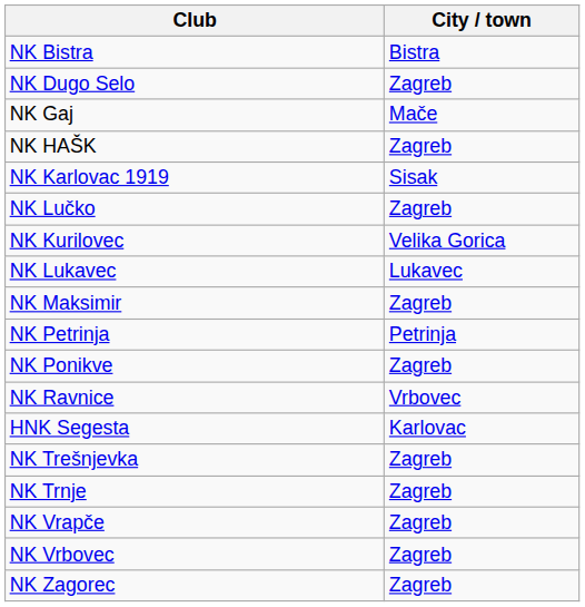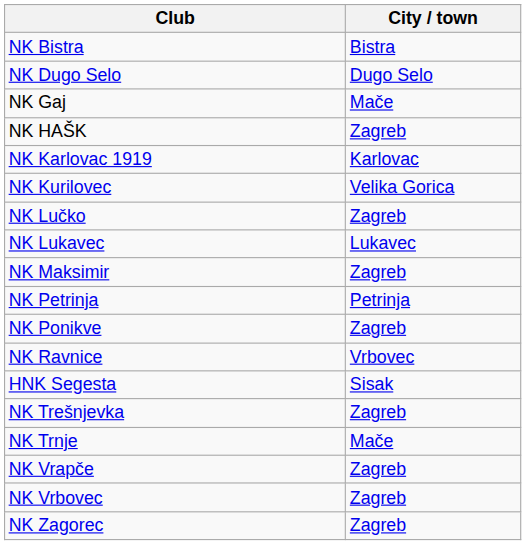 <table class="wikitable sortable">
 <tr>
 <th style="width:300px;">Club</th>
 <th style="width:150px;">City / town</th>
 </tr>
 <tr>
 <td><a href='#'>NK Bistra</a></td>
 <td><a href='#'>Bistra</a></td>
 </tr>
 <tr>
 <td><a href='#'>NK Dugo Selo</a></td>
-<td><a href='#'>Zagreb</a></td>
+<td><a href='#'>Dugo Selo</a></td>
 </tr>
 <tr>
 <td>NK Gaj</td>
 <td><a href='#'>Mače</a></td>
 </tr>
 <tr>
 <td>NK HAŠK</td>
 <td><a href='#'>Zagreb</a></td>
 </tr>
 <tr>
 <td><a href='#'>NK Karlovac 1919</a></td>
-<td><a href='#'>Sisak</a></td>
+<td><a href='#'>Karlovac</a></td>
+</tr>
+<tr>
+<td><a href='#'>NK Kurilovec</a></td>
+<td><a href='#'>Velika Gorica</a></td>
 </tr>
 <tr>
 <td><a href='#'>NK Lučko</a></td>
 <td><a href='#'>Zagreb</a></td>
-</tr>
-<tr>
-<td><a href='#'>NK Kurilovec</a></td>
-<td><a href='#'>Velika Gorica</a></td>
 </tr>
 <tr>
 <td><a href='#'>NK Lukavec</a></td>
 <td><a href='#'>Lukavec</a></td>
 </tr>
 <tr>
 <td><a href='#'>NK Maksimir</a></td>
 <td><a href='#'>Zagreb</a></td>
 </tr>
 <tr>
 <td><a href='#'>NK Petrinja</a></td>
 <td><a href='#'>Petrinja</a></td>
 </tr>
 <tr>
 <td><a href='#'>NK Ponikve</a></td>
 <td><a href='#'>Zagreb</a></td>
 </tr>
 <tr>
 <td><a href='#'>NK Ravnice</a></td>
 <td><a href='#'>Vrbovec</a></td>
 </tr>
 <tr>
 <td><a href='#'>HNK Segesta</a></td>
-<td><a href='#'>Karlovac</a></td>
+<td><a href='#'>Sisak</a></td>
 </tr>
 <tr>
 <td><a href='#'>NK Trešnjevka</a></td>
 <td><a href='#'>Zagreb</a></td>
 </tr>
 <tr>
 <td><a href='#'>NK Trnje</a></td>
-<td><a href='#'>Zagreb</a></td>
+<td><a href='#'>Mače</a></td>
 </tr>
 <tr>
 <td><a href='#'>NK Vrapče</a></td>
 <td><a href='#'>Zagreb</a></td>
 </tr>
 <tr>
 <td><a href='#'>NK Vrbovec</a></td>
 <td><a href='#'>Zagreb</a></td>
 </tr>
 <tr>
 <td><a href='#'>NK Zagorec</a></td>
 <td><a href='#'>Zagreb</a></td>
 </tr>
 </table>
